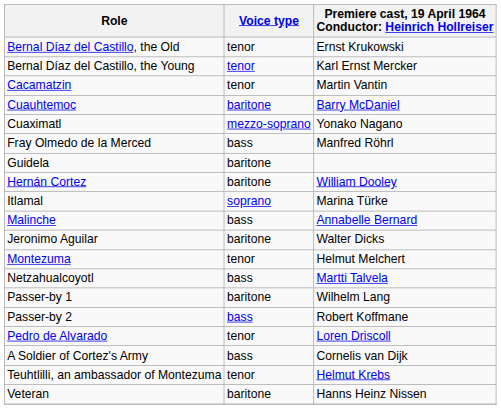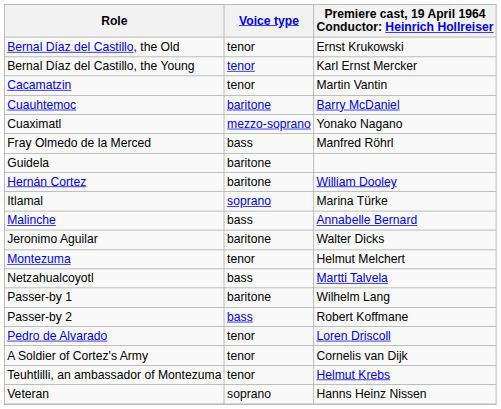 <table class="wikitable">
 <tr>
 <th>Role</th>
 <th><a href='#'>Voice type</a></th>
 <th>Premiere cast, 19 April 1964<br>Conductor: <a href='#'>Heinrich Hollreiser</a></th>
 </tr>
 <tr>
 <td><a href='#'>Bernal Díaz del Castillo</a>, the Old</td>
 <td>tenor</td>
 <td>Ernst Krukowski</td>
 </tr>
 <tr>
 <td>Bernal Díaz del Castillo, the Young</td>
 <td><a href='#'>tenor</a></td>
 <td>Karl Ernst Mercker</td>
 </tr>
 <tr>
 <td><a href='#'>Cacamatzin</a></td>
 <td>tenor</td>
 <td>Martin Vantin</td>
 </tr>
 <tr>
 <td><a href='#'>Cuauhtemoc</a></td>
 <td><a href='#'>baritone</a></td>
 <td><a href='#'>Barry McDaniel</a></td>
 </tr>
 <tr>
 <td>Cuaximatl</td>
 <td><a href='#'>mezzo-soprano</a></td>
 <td>Yonako Nagano</td>
 </tr>
 <tr>
 <td>Fray Olmedo de la Merced</td>
 <td>bass</td>
 <td>Manfred Röhrl</td>
 </tr>
 <tr>
 <td>Guidela</td>
 <td>baritone</td>
 <td></td>
 </tr>
 <tr>
 <td><a href='#'>Hernán Cortez</a></td>
 <td>baritone</td>
 <td><a href='#'>William Dooley</a></td>
 </tr>
 <tr>
 <td>Itlamal</td>
 <td><a href='#'>soprano</a></td>
 <td>Marina Türke</td>
 </tr>
 <tr>
 <td><a href='#'>Malinche</a></td>
 <td>bass</td>
 <td><a href='#'>Annabelle Bernard</a></td>
 </tr>
 <tr>
 <td>Jeronimo Aguilar</td>
 <td>baritone</td>
 <td>Walter Dicks</td>
 </tr>
 <tr>
 <td><a href='#'>Montezuma</a></td>
 <td>tenor</td>
 <td>Helmut Melchert</td>
 </tr>
 <tr>
 <td>Netzahualcoyotl</td>
 <td>bass</td>
 <td><a href='#'>Martti Talvela</a></td>
 </tr>
 <tr>
 <td>Passer-by 1</td>
 <td>baritone</td>
 <td>Wilhelm Lang</td>
 </tr>
 <tr>
 <td>Passer-by 2</td>
 <td><a href='#'>bass</a></td>
 <td>Robert Koffmane</td>
 </tr>
 <tr>
 <td><a href='#'>Pedro de Alvarado</a></td>
 <td>tenor</td>
 <td><a href='#'>Loren Driscoll</a></td>
 </tr>
 <tr>
 <td>A Soldier of Cortez's Army</td>
-<td>bass</td>
+<td>tenor</td>
 <td>Cornelis van Dijk</td>
 </tr>
 <tr>
 <td>Teuhtlilli, an ambassador of Montezuma</td>
 <td>tenor</td>
 <td><a href='#'>Helmut Krebs</a></td>
 </tr>
 <tr>
 <td>Veteran</td>
-<td>baritone</td>
+<td>soprano</td>
 <td>Hanns Heinz Nissen</td>
 </tr>
 <tr>
 </tr>
 </table>
